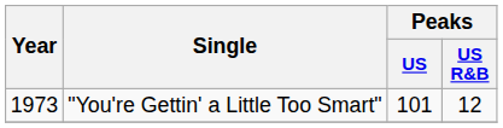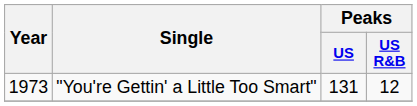 <table class="wikitable" style="text-align:center;">
 <tr>
 <th rowspan="2">Year</th>
 <th rowspan="2">Single</th>
 <th colspan="2">Peaks</th>
 </tr>
 <tr style="font-size:smaller;">
 <th width="35"><a href='#'>US</a><br></th>
 <th width="35"><a href='#'>US<br>R&B</a><br></th>
 </tr>
 <tr>
 <td rowspan="1">1973</td>
 <td align="left">"You're Gettin' a Little Too Smart"</td>
-<td>101</td>
+<td>131</td>
 <td>12</td>
 </tr>
 <tr>
 </tr>
 </table>
